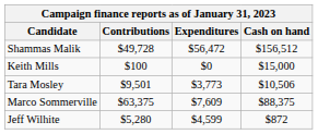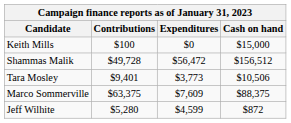 <table class="wikitable sortable">
 <tr>
 <th colspan="4">Campaign finance reports as of January 31, 2023</th>
 </tr>
 <tr style="text-align:center;">
 <th>Candidate</th>
 <th>Contributions</th>
 <th>Expenditures</th>
 <th>Cash on hand</th>
 </tr>
 <tr>
+<td>Keith Mills</td>
+<td align="center">$100</td>
+<td align="center">$0</td>
+<td align="center">$15,000</td>
+</tr>
+<tr>
 <td>Shammas Malik</td>
 <td align="center">$49,728</td>
 <td align="center">$56,472</td>
 <td align="center">$156,512</td>
 </tr>
 <tr>
-<td>Keith Mills</td>
-<td align="center">$100</td>
-<td align="center">$0</td>
-<td align="center">$15,000</td>
-</tr>
-<tr>
 <td>Tara Mosley</td>
-<td align="center">$9,501</td>
+<td align="center">$9,401</td>
 <td align="center">$3,773</td>
 <td align="center">$10,506</td>
 </tr>
 <tr>
 <td>Marco Sommerville</td>
 <td align="center">$63,375</td>
 <td align="center">$7,609</td>
 <td align="center">$88,375</td>
 </tr>
 <tr>
 <td>Jeff Wilhite</td>
 <td align="center">$5,280</td>
 <td align="center">$4,599</td>
 <td align="center">$872</td>
 </tr>
 </table>
